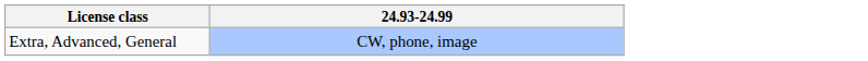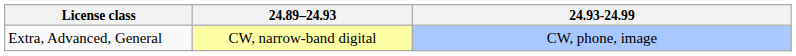 <table class="wikitable" style="font-size:70%">
 <tr>
 <th style="width: 150px;">License class</th>
+<th style="width: 176px;">24.89–24.93</th>
 <th style="width: 308px;">24.93-24.99</th>
 </tr>
 <tr style="font-size:110%">
 <td>Extra, Advanced, General</td>
+<td style="background-color: #FFFFA5; text-align:center;">CW, narrow-band digital</td>
 <td style="background-color: #A8C8FF; text-align:center;">CW, phone, image</td>
 </tr>
 </table>
